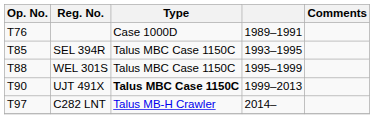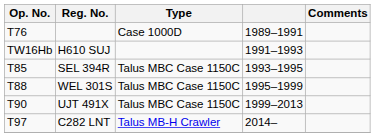 <table class="wikitable">
 <tr>
 <th>Op. No.</th>
 <th>Reg. No.</th>
 <th>Type</th>
 <th></th>
 <th>Comments</th>
 </tr>
 <tr>
 <td>T76</td>
 <td></td>
 <td>Case 1000D</td>
 <td>1989–1991</td>
+<td></td>
+</tr>
+<tr>
+<td>TW16Hb</td>
+<td>H610 SUJ</td>
+<td></td>
+<td>1991–1993</td>
 <td></td>
 </tr>
 <tr>
 <td>T85</td>
 <td>SEL 394R</td>
 <td>Talus MBC Case 1150C</td>
 <td>1993–1995</td>
 <td></td>
 </tr>
 <tr>
 <td>T88</td>
 <td>WEL 301S</td>
 <td>Talus MBC Case 1150C</td>
 <td>1995–1999</td>
 <td></td>
 </tr>
 <tr>
 <td>T90</td>
 <td>UJT 491X</td>
-<td><strong>Talus MBC Case 1150C</strong></td>
+<td>Talus MBC Case 1150C</td>
 <td>1999–2013</td>
 <td></td>
 </tr>
 <tr>
 <td>T97</td>
 <td>C282 LNT</td>
 <td><a href='#'>Talus MB-H Crawler</a></td>
 <td>2014–</td>
 <td></td>
 </tr>
 <tr>
 </tr>
 </table>
